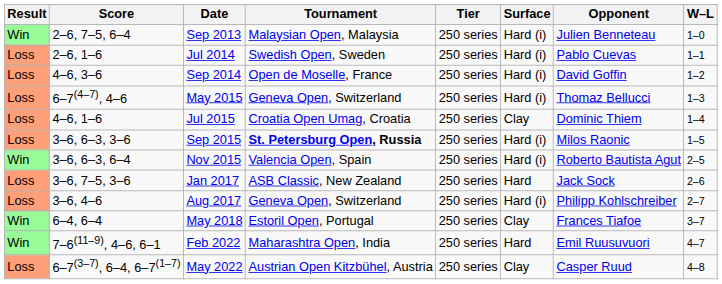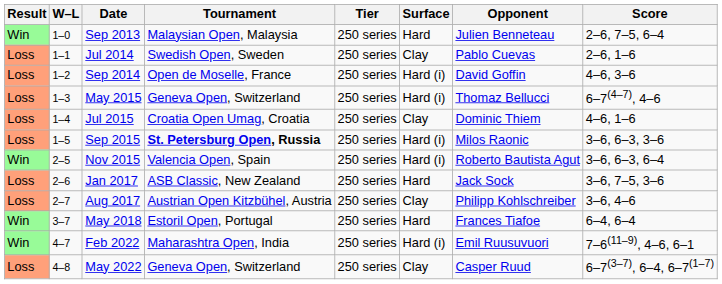 <table class="sortable wikitable">
 <tr>
 <th>Result</th>
-<th class="unsortable">Score</th>
+<th class="unsortable">W–L</th>
 <th>Date</th>
 <th>Tournament</th>
 <th>Tier</th>
 <th>Surface</th>
 <th>Opponent</th>
-<th class="unsortable">W–L</th>
+<th class="unsortable">Score</th>
 </tr>
 <tr>
 <td style="background:#98fb98;">Win</td>
-<td>2–6, 7–5, 6–4</td>
+<td><small>1–0</small></td>
 <td><a href='#'>Sep 2013</a></td>
 <td><a href='#'>Malaysian Open</a>, Malaysia</td>
 <td>250 series</td>
-<td>Hard (i)</td>
+<td>Hard</td>
 <td> <a href='#'>Julien Benneteau</a></td>
-<td><small>1–0</small></td>
+<td>2–6, 7–5, 6–4</td>
 </tr>
 <tr>
 <td style="background:#ffa07a;">Loss</td>
-<td>2–6, 1–6</td>
+<td><small>1–1</small></td>
 <td><a href='#'>Jul 2014</a></td>
 <td><a href='#'>Swedish Open</a>, Sweden</td>
 <td>250 series</td>
-<td>Hard (i)</td>
+<td>Clay</td>
 <td> <a href='#'>Pablo Cuevas</a></td>
-<td><small>1–1</small></td>
+<td>2–6, 1–6</td>
 </tr>
 <tr>
 <td style="background:#ffa07a;">Loss</td>
-<td>4–6, 3–6</td>
+<td><small>1–2</small></td>
 <td><a href='#'>Sep 2014</a></td>
 <td><a href='#'>Open de Moselle</a>, France</td>
 <td>250 series</td>
 <td>Hard (i)</td>
 <td> <a href='#'>David Goffin</a></td>
-<td><small>1–2</small></td>
+<td>4–6, 3–6</td>
 </tr>
 <tr>
 <td style="background:#ffa07a;">Loss</td>
-<td>6–7<sup>(4–7)</sup>, 4–6</td>
+<td><small>1–3</small></td>
 <td><a href='#'>May 2015</a></td>
 <td><a href='#'>Geneva Open</a>, Switzerland</td>
 <td>250 series</td>
 <td>Hard (i)</td>
 <td> <a href='#'>Thomaz Bellucci</a></td>
-<td><small>1–3</small></td>
+<td>6–7<sup>(4–7)</sup>, 4–6</td>
 </tr>
 <tr>
 <td style="background:#ffa07a;">Loss</td>
-<td>4–6, 1–6</td>
+<td><small>1–4</small></td>
 <td><a href='#'>Jul 2015</a></td>
 <td><a href='#'>Croatia Open Umag</a>, Croatia</td>
 <td>250 series</td>
 <td>Clay</td>
 <td> <a href='#'>Dominic Thiem</a></td>
-<td><small>1–4</small></td>
+<td>4–6, 1–6</td>
 </tr>
 <tr>
 <td style="background:#ffa07a;">Loss</td>
-<td>3–6, 6–3, 3–6</td>
+<td><small>1–5</small></td>
 <td><a href='#'>Sep 2015</a></td>
 <td><strong><a href='#'>St. Petersburg Open</a>, Russia</strong></td>
 <td>250 series</td>
 <td>Hard (i)</td>
 <td> <a href='#'>Milos Raonic</a></td>
-<td><small>1–5</small></td>
+<td>3–6, 6–3, 3–6</td>
 </tr>
 <tr>
 <td style="background:#98fb98;">Win</td>
-<td>3–6, 6–3, 6–4</td>
+<td><small>2–5</small></td>
 <td><a href='#'>Nov 2015</a></td>
 <td><a href='#'>Valencia Open</a>, Spain</td>
 <td>250 series</td>
 <td>Hard (i)</td>
 <td> <a href='#'>Roberto Bautista Agut</a></td>
-<td><small>2–5</small></td>
+<td>3–6, 6–3, 6–4</td>
 </tr>
 <tr>
 <td style="background:#ffa07a;">Loss</td>
-<td>3–6, 7–5, 3–6</td>
+<td><small>2–6</small></td>
 <td><a href='#'>Jan 2017</a></td>
 <td><a href='#'>ASB Classic</a>, New Zealand</td>
 <td>250 series</td>
 <td>Hard</td>
 <td> <a href='#'>Jack Sock</a></td>
-<td><small>2–6</small></td>
+<td>3–6, 7–5, 3–6</td>
 </tr>
 <tr>
 <td style="background:#ffa07a;">Loss</td>
+<td><small>2–7</small></td>
+<td><a href='#'>Aug 2017</a></td>
+<td><a href='#'>Austrian Open Kitzbühel</a>, Austria</td>
+<td>250 series</td>
+<td>Clay</td>
+<td> <a href='#'>Philipp Kohlschreiber</a></td>
 <td>3–6, 4–6</td>
-<td><a href='#'>Aug 2017</a></td>
-<td><a href='#'>Geneva Open</a>, Switzerland</td>
-<td>250 series</td>
-<td>Hard (i)</td>
-<td> <a href='#'>Philipp Kohlschreiber</a></td>
-<td><small>2–7</small></td>
 </tr>
 <tr>
 <td style="background:#98fb98;">Win</td>
-<td>6–4, 6–4</td>
+<td><small>3–7</small></td>
 <td><a href='#'>May 2018</a></td>
 <td><a href='#'>Estoril Open</a>, Portugal</td>
 <td>250 series</td>
-<td>Clay</td>
+<td>Hard</td>
 <td> <a href='#'>Frances Tiafoe</a></td>
-<td><small>3–7</small></td>
+<td>6–4, 6–4</td>
 </tr>
 <tr>
 <td style="background:#98fb98;">Win</td>
-<td>7–6<sup>(11–9)</sup>, 4–6, 6–1</td>
+<td><small>4–7</small></td>
 <td><a href='#'>Feb 2022</a></td>
 <td><a href='#'>Maharashtra Open</a>, India</td>
 <td>250 series</td>
-<td>Hard</td>
+<td>Hard (i)</td>
 <td> <a href='#'>Emil Ruusuvuori</a></td>
-<td><small>4–7</small></td>
+<td>7–6<sup>(11–9)</sup>, 4–6, 6–1</td>
 </tr>
 <tr>
 <td style="background:#ffa07a;">Loss</td>
-<td>6–7<sup>(3–7)</sup>, 6–4, 6–7<sup>(1–7)</sup></td>
+<td><small>4–8</small></td>
 <td><a href='#'>May 2022</a></td>
-<td><a href='#'>Austrian Open Kitzbühel</a>, Austria</td>
+<td><a href='#'>Geneva Open</a>, Switzerland</td>
 <td>250 series</td>
 <td>Clay</td>
 <td> <a href='#'>Casper Ruud</a></td>
-<td><small>4–8</small></td>
+<td>6–7<sup>(3–7)</sup>, 6–4, 6–7<sup>(1–7)</sup></td>
 </tr>
 </table>
